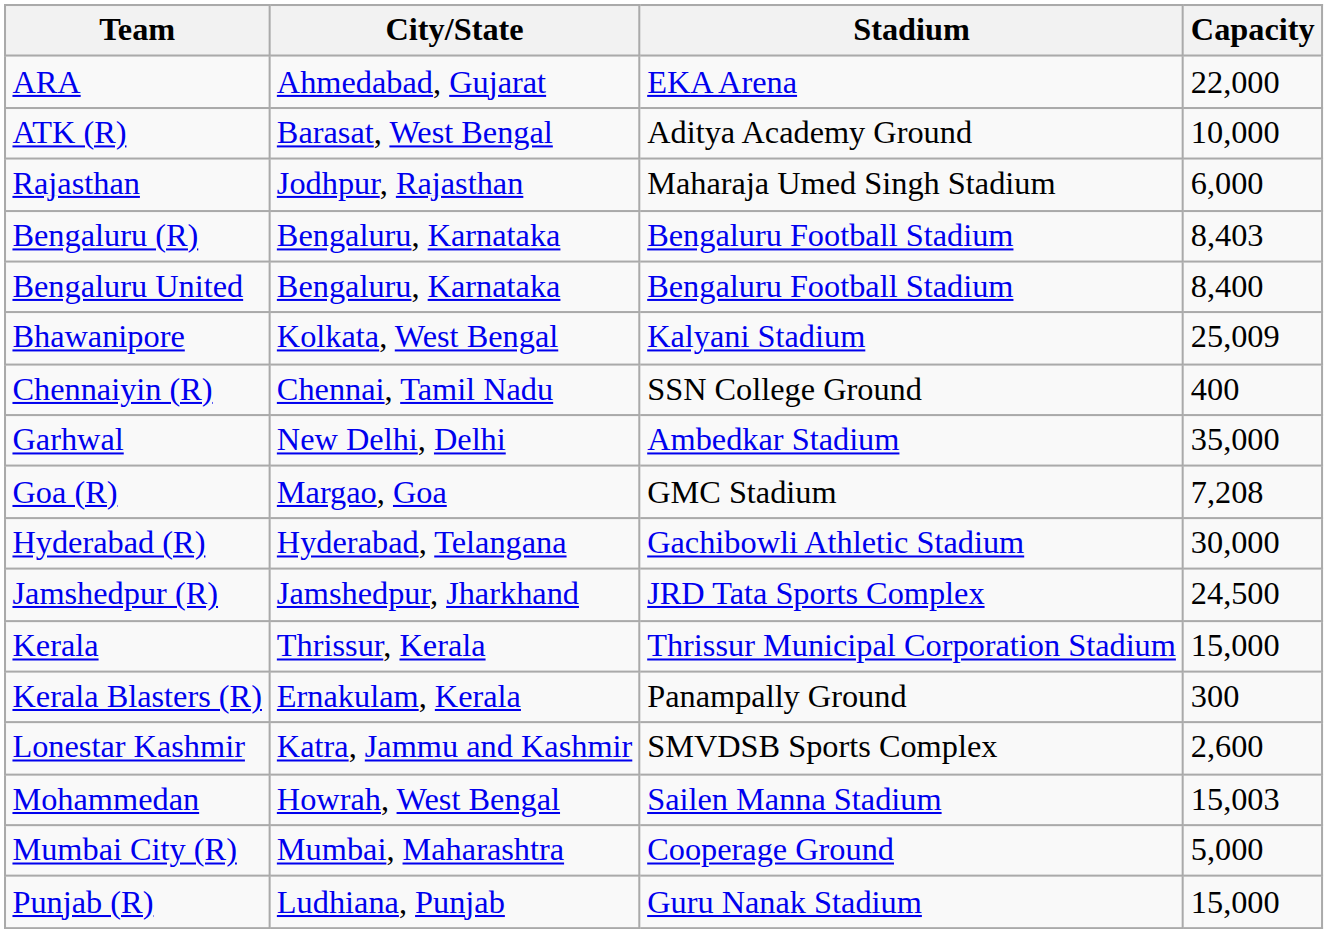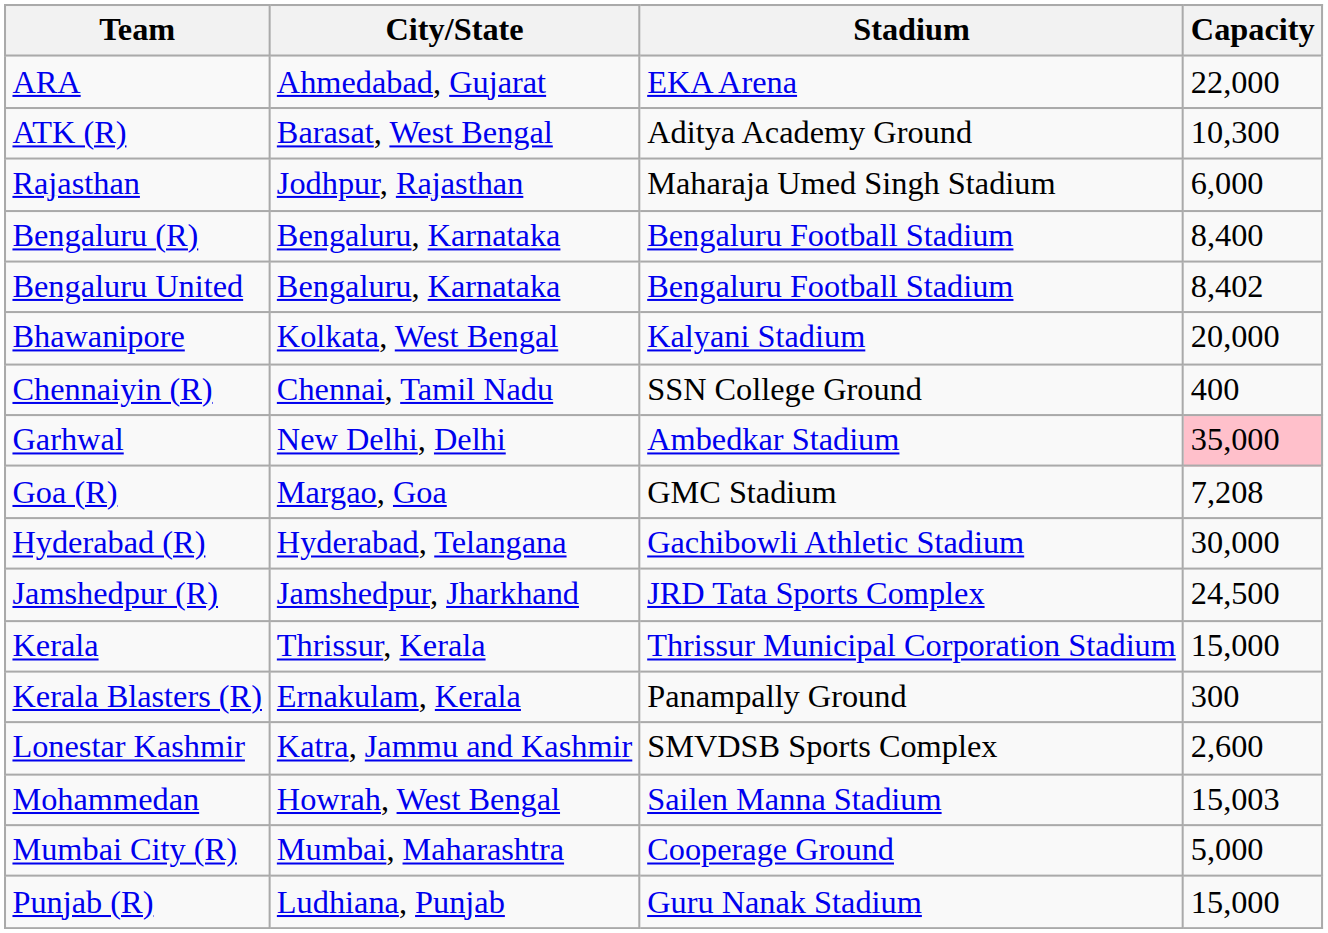 <table class="wikitable sortable">
 <tr>
 <th>Team</th>
 <th>City/State</th>
 <th>Stadium</th>
 <th>Capacity</th>
 </tr>
 <tr>
 <td><a href='#'>ARA</a></td>
 <td><a href='#'>Ahmedabad</a>, <a href='#'>Gujarat</a></td>
 <td><a href='#'>EKA Arena</a></td>
 <td>22,000</td>
 </tr>
 <tr>
 <td><a href='#'>ATK (R)</a></td>
 <td><a href='#'>Barasat</a>, <a href='#'>West Bengal</a></td>
 <td>Aditya Academy Ground</td>
-<td>10,000</td>
+<td>10,300</td>
 </tr>
 <tr>
 <td><a href='#'>Rajasthan</a></td>
 <td><a href='#'>Jodhpur</a>, <a href='#'>Rajasthan</a></td>
 <td>Maharaja Umed Singh Stadium</td>
 <td>6,000</td>
 </tr>
 <tr>
 <td><a href='#'>Bengaluru (R)</a></td>
 <td><a href='#'>Bengaluru</a>, <a href='#'>Karnataka</a></td>
 <td><a href='#'>Bengaluru Football Stadium</a></td>
-<td>8,403</td>
+<td>8,400</td>
 </tr>
 <tr>
 <td><a href='#'>Bengaluru United</a></td>
 <td><a href='#'>Bengaluru</a>, <a href='#'>Karnataka</a></td>
 <td><a href='#'>Bengaluru Football Stadium</a></td>
-<td>8,400</td>
+<td>8,402</td>
 </tr>
 <tr>
 <td><a href='#'>Bhawanipore</a></td>
 <td><a href='#'>Kolkata</a>, <a href='#'>West Bengal</a></td>
 <td><a href='#'>Kalyani Stadium</a></td>
-<td>25,009</td>
+<td>20,000</td>
 </tr>
 <tr>
 <td><a href='#'>Chennaiyin (R)</a></td>
 <td><a href='#'>Chennai</a>, <a href='#'>Tamil Nadu</a></td>
 <td>SSN College Ground</td>
 <td>400</td>
 </tr>
 <tr>
 <td><a href='#'>Garhwal</a></td>
 <td><a href='#'>New Delhi</a>, <a href='#'>Delhi</a></td>
 <td><a href='#'>Ambedkar Stadium</a></td>
-<td>35,000</td>
+<td style="background: pink;">35,000</td>
 </tr>
 <tr>
 <td><a href='#'>Goa (R)</a></td>
 <td><a href='#'>Margao</a>, <a href='#'>Goa</a></td>
 <td>GMC Stadium</td>
 <td>7,208</td>
 </tr>
 <tr>
 <td><a href='#'>Hyderabad (R)</a></td>
 <td><a href='#'>Hyderabad</a>, <a href='#'>Telangana</a></td>
 <td><a href='#'>Gachibowli Athletic Stadium</a></td>
 <td>30,000</td>
 </tr>
 <tr>
 <td><a href='#'>Jamshedpur (R)</a></td>
 <td><a href='#'>Jamshedpur</a>, <a href='#'>Jharkhand</a></td>
 <td><a href='#'>JRD Tata Sports Complex</a></td>
 <td>24,500</td>
 </tr>
 <tr>
 <td><a href='#'>Kerala</a></td>
 <td><a href='#'>Thrissur</a>, <a href='#'>Kerala</a></td>
 <td><a href='#'>Thrissur Municipal Corporation Stadium</a></td>
 <td>15,000</td>
 </tr>
 <tr>
 <td><a href='#'>Kerala Blasters (R)</a></td>
 <td><a href='#'>Ernakulam</a>, <a href='#'>Kerala</a></td>
 <td>Panampally Ground</td>
 <td>300</td>
 </tr>
 <tr>
 <td><a href='#'>Lonestar Kashmir</a></td>
 <td><a href='#'>Katra</a>, <a href='#'>Jammu and Kashmir</a></td>
 <td>SMVDSB Sports Complex</td>
 <td>2,600</td>
 </tr>
 <tr>
 <td><a href='#'>Mohammedan</a></td>
 <td><a href='#'>Howrah</a>, <a href='#'>West Bengal</a></td>
 <td><a href='#'>Sailen Manna Stadium</a></td>
 <td>15,003</td>
 </tr>
 <tr>
 <td><a href='#'>Mumbai City (R)</a></td>
 <td><a href='#'>Mumbai</a>, <a href='#'>Maharashtra</a></td>
 <td><a href='#'>Cooperage Ground</a></td>
 <td>5,000</td>
 </tr>
 <tr>
 <td><a href='#'>Punjab (R)</a></td>
 <td><a href='#'>Ludhiana</a>, <a href='#'>Punjab</a></td>
 <td><a href='#'>Guru Nanak Stadium</a></td>
 <td>15,000</td>
 </tr>
 </table>
